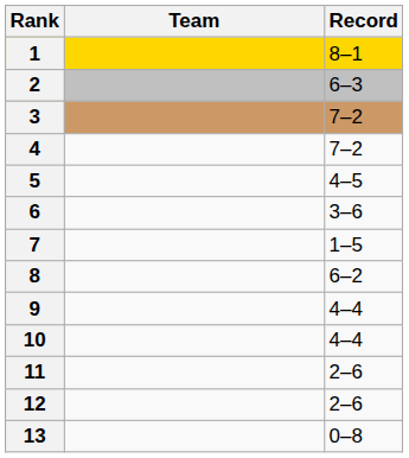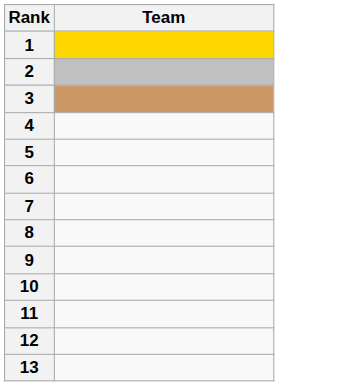 <table class="wikitable">
 <tr>
 <th>Rank</th>
 <th width=200px>Team</th>
-<th>Record</th>
 </tr>
 <tr bgcolor=gold>
 <th>1</th>
 <td></td>
-<td>8–1</td>
 </tr>
 <tr bgcolor=silver>
 <th>2</th>
 <td></td>
-<td>6–3</td>
 </tr>
 <tr bgcolor=cc9966>
 <th>3</th>
 <td></td>
-<td>7–2</td>
 </tr>
 <tr>
 <th>4</th>
 <td></td>
-<td>7–2</td>
 </tr>
 <tr>
 <th>5</th>
 <td></td>
-<td>4–5</td>
 </tr>
 <tr>
 <th>6</th>
 <td></td>
-<td>3–6</td>
 </tr>
 <tr>
 <th>7</th>
 <td></td>
-<td>1–5</td>
 </tr>
 <tr>
 <th>8</th>
 <td></td>
-<td>6–2</td>
 </tr>
 <tr>
 <th>9</th>
 <td></td>
-<td>4–4</td>
 </tr>
 <tr>
 <th>10</th>
 <td></td>
-<td>4–4</td>
 </tr>
 <tr>
 <th>11</th>
 <td></td>
-<td>2–6</td>
 </tr>
 <tr>
 <th>12</th>
 <td></td>
-<td>2–6</td>
 </tr>
 <tr>
 <th>13</th>
 <td></td>
-<td>0–8</td>
 </tr>
 </table>
